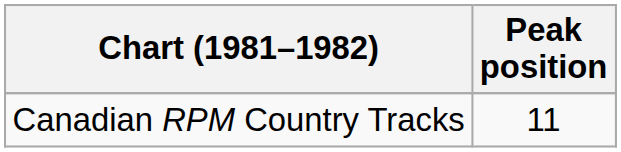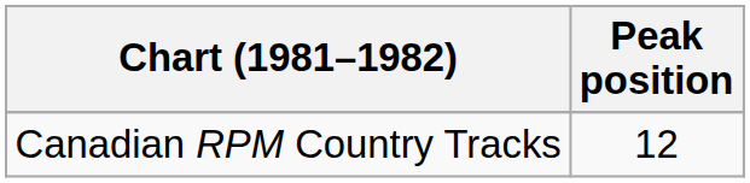 <table class="wikitable sortable">
 <tr>
 <th align="left">Chart (1981–1982)</th>
 <th align="center">Peak<br>position</th>
 </tr>
 <tr>
 </tr>
 <tr>
 <td align="left">Canadian <em>RPM</em> Country Tracks</td>
-<td align="center">11</td>
+<td align="center">12</td>
 </tr>
 </table>
